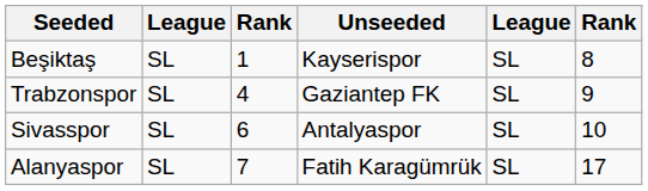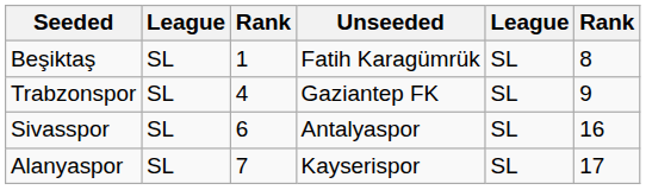 <table class="wikitable">
 <tr>
 <th>Seeded</th>
 <th>League</th>
 <th>Rank</th>
 <th>Unseeded</th>
 <th>League</th>
 <th>Rank</th>
 </tr>
 <tr>
 <td>Beşiktaş</td>
 <td>SL</td>
 <td>1</td>
-<td>Kayserispor</td>
+<td>Fatih Karagümrük</td>
 <td>SL</td>
 <td>8</td>
 </tr>
 <tr>
 <td>Trabzonspor</td>
 <td>SL</td>
 <td>4</td>
 <td>Gaziantep FK</td>
 <td>SL</td>
 <td>9</td>
 </tr>
 <tr>
 <td>Sivasspor</td>
 <td>SL</td>
 <td>6</td>
 <td>Antalyaspor</td>
 <td>SL</td>
-<td>10</td>
+<td>16</td>
 </tr>
 <tr>
 <td>Alanyaspor</td>
 <td>SL</td>
 <td>7</td>
-<td>Fatih Karagümrük</td>
+<td>Kayserispor</td>
 <td>SL</td>
 <td>17</td>
 </tr>
 </table>
